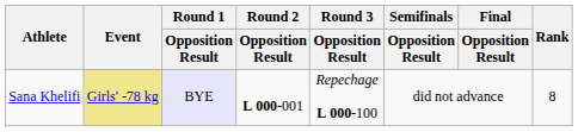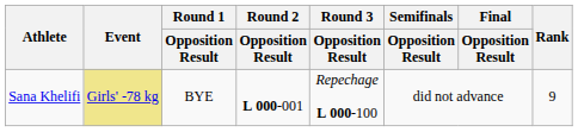 <table class="wikitable" border="1" style="font-size:90%">
 <tr>
 <th rowspan=2>Athlete</th>
 <th rowspan=2>Event</th>
 <th>Round 1</th>
 <th>Round 2</th>
 <th>Round 3</th>
 <th>Semifinals</th>
 <th>Final</th>
 <th rowspan=2>Rank</th>
 </tr>
 <tr>
 <th>Opposition<br>Result</th>
 <th>Opposition<br>Result</th>
 <th>Opposition<br>Result</th>
 <th>Opposition<br>Result</th>
 <th>Opposition<br>Result</th>
 </tr>
 <tr>
 <td><a href='#'>Sana Khelifi</a></td>
 <td style="background: khaki;"><a href='#'>Girls' -78 kg</a></td>
-<td align=center style="background: lavender;">BYE</td>
+<td align=center>BYE</td>
 <td align=center> <br> <strong>L</strong> <strong>000</strong>-001</td>
 <td align=center><em>Repechage</em><br> <br> <strong>L</strong> <strong>000</strong>-100</td>
 <td align=center colspan=2>did not advance</td>
-<td align=center>8</td>
+<td align=center>9</td>
 </tr>
 </table>
